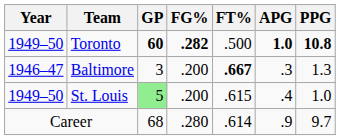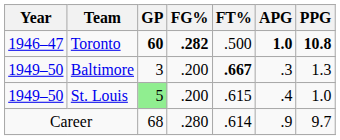 <table class="wikitable sortable" style="font-size:95%; text-align:right;">
 <tr>
 <th>Year</th>
 <th>Team</th>
 <th>GP</th>
 <th>FG%</th>
 <th>FT%</th>
 <th>APG</th>
 <th>PPG</th>
 </tr>
 <tr>
-<td style="text-align:left;"><a href='#'>1949–50</a></td>
+<td style="text-align:left;"><a href='#'>1946–47</a></td>
 <td style="text-align:left;"><a href='#'>Toronto</a></td>
 <td><strong>60</strong></td>
 <td><strong>.282</strong></td>
 <td>.500</td>
 <td><strong>1.0</strong></td>
 <td><strong>10.8</strong></td>
 </tr>
 <tr>
-<td style="text-align:left;"><a href='#'>1946–47</a></td>
+<td style="text-align:left;"><a href='#'>1949–50</a></td>
 <td style="text-align:left;"><a href='#'>Baltimore</a></td>
 <td>3</td>
 <td>.200</td>
 <td><strong>.667</strong></td>
 <td>.3</td>
 <td>1.3</td>
 </tr>
 <tr>
 <td style="text-align:left;"><a href='#'>1949–50</a></td>
 <td style="text-align:left;"><a href='#'>St. Louis</a></td>
 <td style="background: lightgreen;">5</td>
 <td>.200</td>
 <td>.615</td>
 <td>.4</td>
 <td>1.0</td>
 </tr>
 <tr>
 <td style="text-align:center;" colspan="2">Career</td>
 <td>68</td>
 <td>.280</td>
 <td>.614</td>
 <td>.9</td>
 <td>9.7</td>
 </tr>
 <tr>
 </tr>
 </table>
